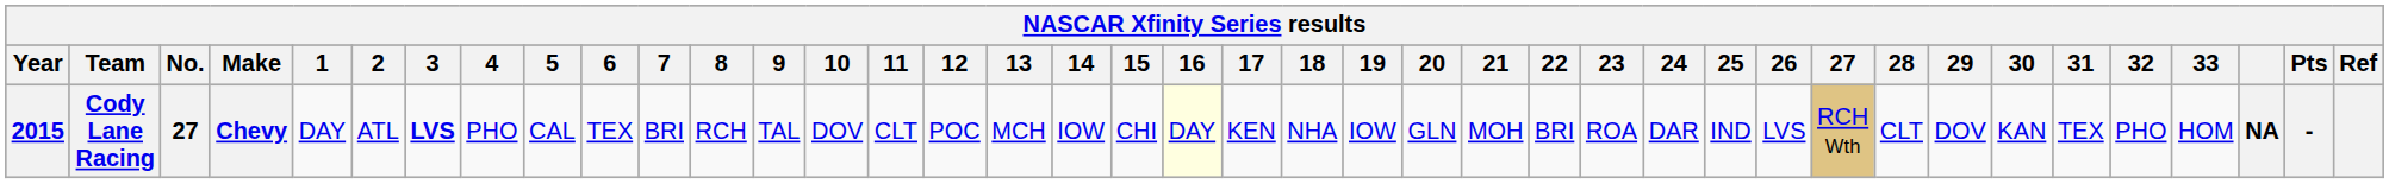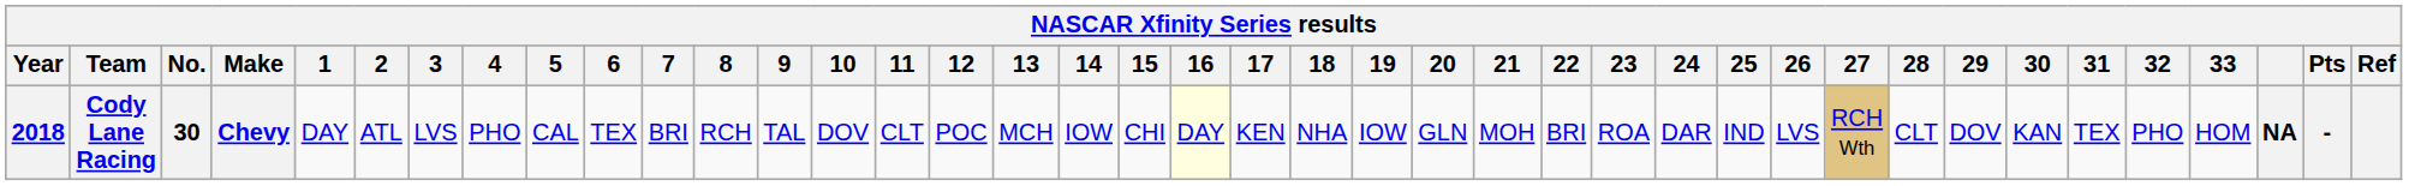 <table class="wikitable" style="text-align:center; font-size:75%">
 <tr>
 <th colspan=42><a href='#'>NASCAR Xfinity Series</a> results</th>
 </tr>
 <tr>
 <th>Year</th>
 <th>Team</th>
 <th>No.</th>
 <th>Make</th>
 <th>1</th>
 <th>2</th>
 <th>3</th>
 <th>4</th>
 <th>5</th>
 <th>6</th>
 <th>7</th>
 <th>8</th>
 <th>9</th>
 <th>10</th>
 <th>11</th>
 <th>12</th>
 <th>13</th>
 <th>14</th>
 <th>15</th>
 <th>16</th>
 <th>17</th>
 <th>18</th>
 <th>19</th>
 <th>20</th>
 <th>21</th>
 <th>22</th>
 <th>23</th>
 <th>24</th>
 <th>25</th>
 <th>26</th>
 <th>27</th>
 <th>28</th>
 <th>29</th>
 <th>30</th>
 <th>31</th>
 <th>32</th>
 <th>33</th>
 <th></th>
 <th>Pts</th>
 <th>Ref</th>
 </tr>
 <tr>
-<th><a href='#'>2015</a></th>
+<th><a href='#'>2018</a></th>
 <th><a href='#'>Cody Lane Racing</a></th>
-<th>27</th>
+<th>30</th>
 <th><a href='#'>Chevy</a></th>
 <td><a href='#'>DAY</a></td>
 <td><a href='#'>ATL</a></td>
-<td><strong><a href='#'>LVS</a></strong></td>
+<td><a href='#'>LVS</a></td>
 <td><a href='#'>PHO</a></td>
 <td><a href='#'>CAL</a></td>
 <td><a href='#'>TEX</a></td>
 <td><a href='#'>BRI</a></td>
 <td><a href='#'>RCH</a></td>
 <td><a href='#'>TAL</a></td>
 <td><a href='#'>DOV</a></td>
 <td><a href='#'>CLT</a></td>
 <td><a href='#'>POC</a></td>
 <td><a href='#'>MCH</a></td>
 <td><a href='#'>IOW</a></td>
 <td><a href='#'>CHI</a></td>
 <td style="background: lightyellow;"><a href='#'>DAY</a></td>
 <td><a href='#'>KEN</a></td>
 <td><a href='#'>NHA</a></td>
 <td><a href='#'>IOW</a></td>
 <td><a href='#'>GLN</a></td>
 <td><a href='#'>MOH</a></td>
 <td><a href='#'>BRI</a></td>
 <td><a href='#'>ROA</a></td>
 <td><a href='#'>DAR</a></td>
 <td><a href='#'>IND</a></td>
 <td><a href='#'>LVS</a></td>
 <td style="background:#DFC484;"><a href='#'>RCH</a><br><small>Wth</small></td>
 <td><a href='#'>CLT</a></td>
 <td><a href='#'>DOV</a></td>
 <td><a href='#'>KAN</a></td>
 <td><a href='#'>TEX</a></td>
 <td><a href='#'>PHO</a></td>
 <td><a href='#'>HOM</a></td>
 <th>NA</th>
 <th>-</th>
 <th></th>
 </tr>
 </table>
